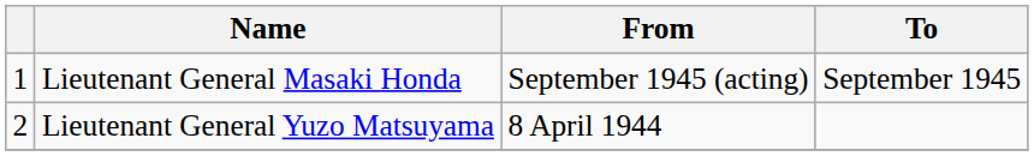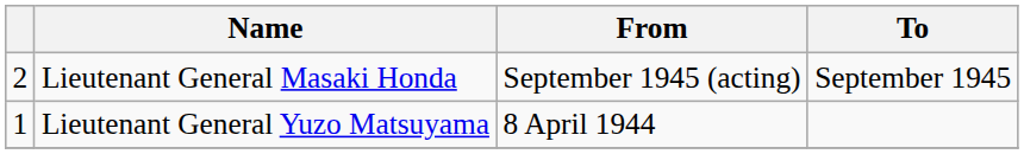 <table class=wikitable>
 <tr>
 <th></th>
 <th>Name</th>
 <th>From</th>
 <th>To</th>
 </tr>
 <tr>
-<td>1</td>
+<td>2</td>
 <td>Lieutenant General <a href='#'>Masaki Honda</a></td>
 <td>September 1945 (acting)</td>
 <td>September 1945</td>
 </tr>
 <tr>
-<td>2</td>
+<td>1</td>
 <td>Lieutenant General <a href='#'>Yuzo Matsuyama</a></td>
 <td>8 April 1944</td>
 <td></td>
 </tr>
 <tr>
 </tr>
 </table>
